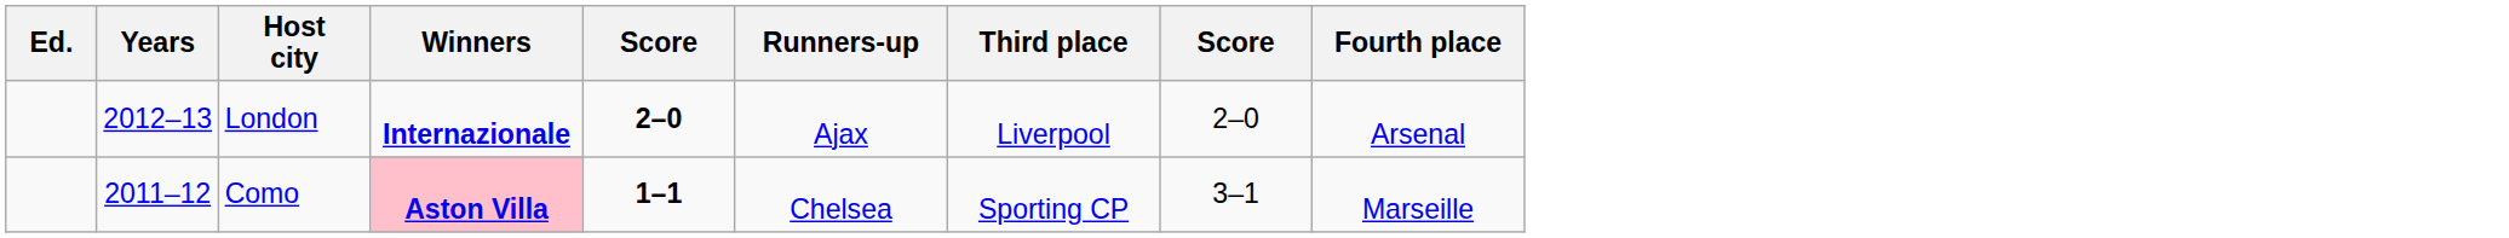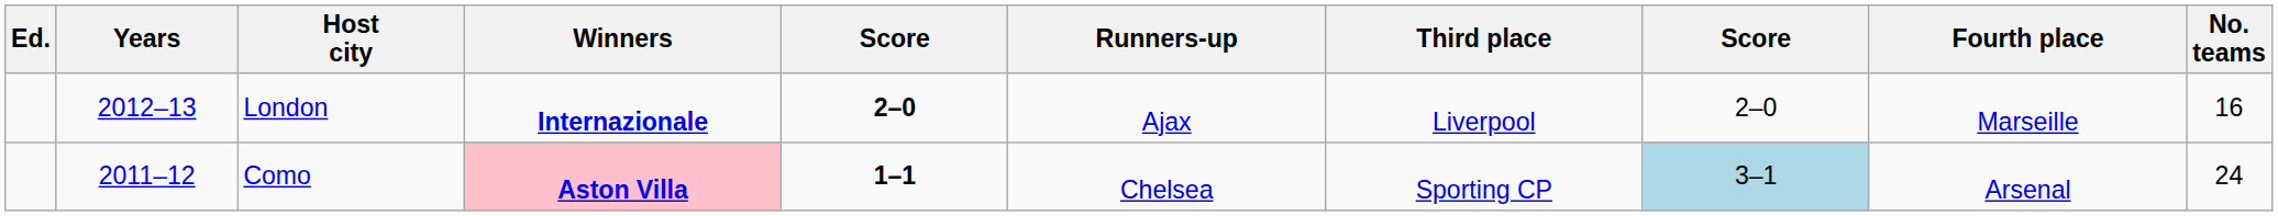 <table class="wikitable" style="text-align:center; width: %">
 <tr>
 <th width=%>Ed.</th>
 <th width=8%>Years</th>
 <th width=10%>Host<br>city</th>
 <th width=14%>Winners</th>
 <th width=10%>Score</th>
 <th width=14%>Runners-up</th>
 <th width=14%>Third place</th>
 <th width=10%>Score</th>
 <th width=14%>Fourth place</th>
+<th width= %>No.<br> teams</th>
 </tr>
 <tr>
 <td></td>
 <td><a href='#'>2012–13</a></td>
 <td align=left><a href='#'>London</a></td>
 <td><br><strong><a href='#'>Internazionale</a></strong></td>
 <td><strong>2–0</strong></td>
 <td><br><a href='#'>Ajax</a></td>
 <td><br><a href='#'>Liverpool</a></td>
 <td>2–0</td>
-<td><br><a href='#'>Arsenal</a></td>
+<td><br><a href='#'>Marseille</a></td>
+<td>16</td>
 </tr>
 <tr>
 <td></td>
 <td><a href='#'>2011–12</a></td>
 <td align=left><a href='#'>Como</a></td>
 <td style="background: pink;"><br><strong><a href='#'>Aston Villa</a></strong></td>
 <td><strong>1–1</strong><br> </td>
 <td><br><a href='#'>Chelsea</a></td>
 <td><br><a href='#'>Sporting CP</a></td>
-<td>3–1</td>
-<td><br><a href='#'>Marseille</a></td>
+<td style="background: lightblue;">3–1</td>
+<td><br><a href='#'>Arsenal</a></td>
+<td>24</td>
 </tr>
 </table>
